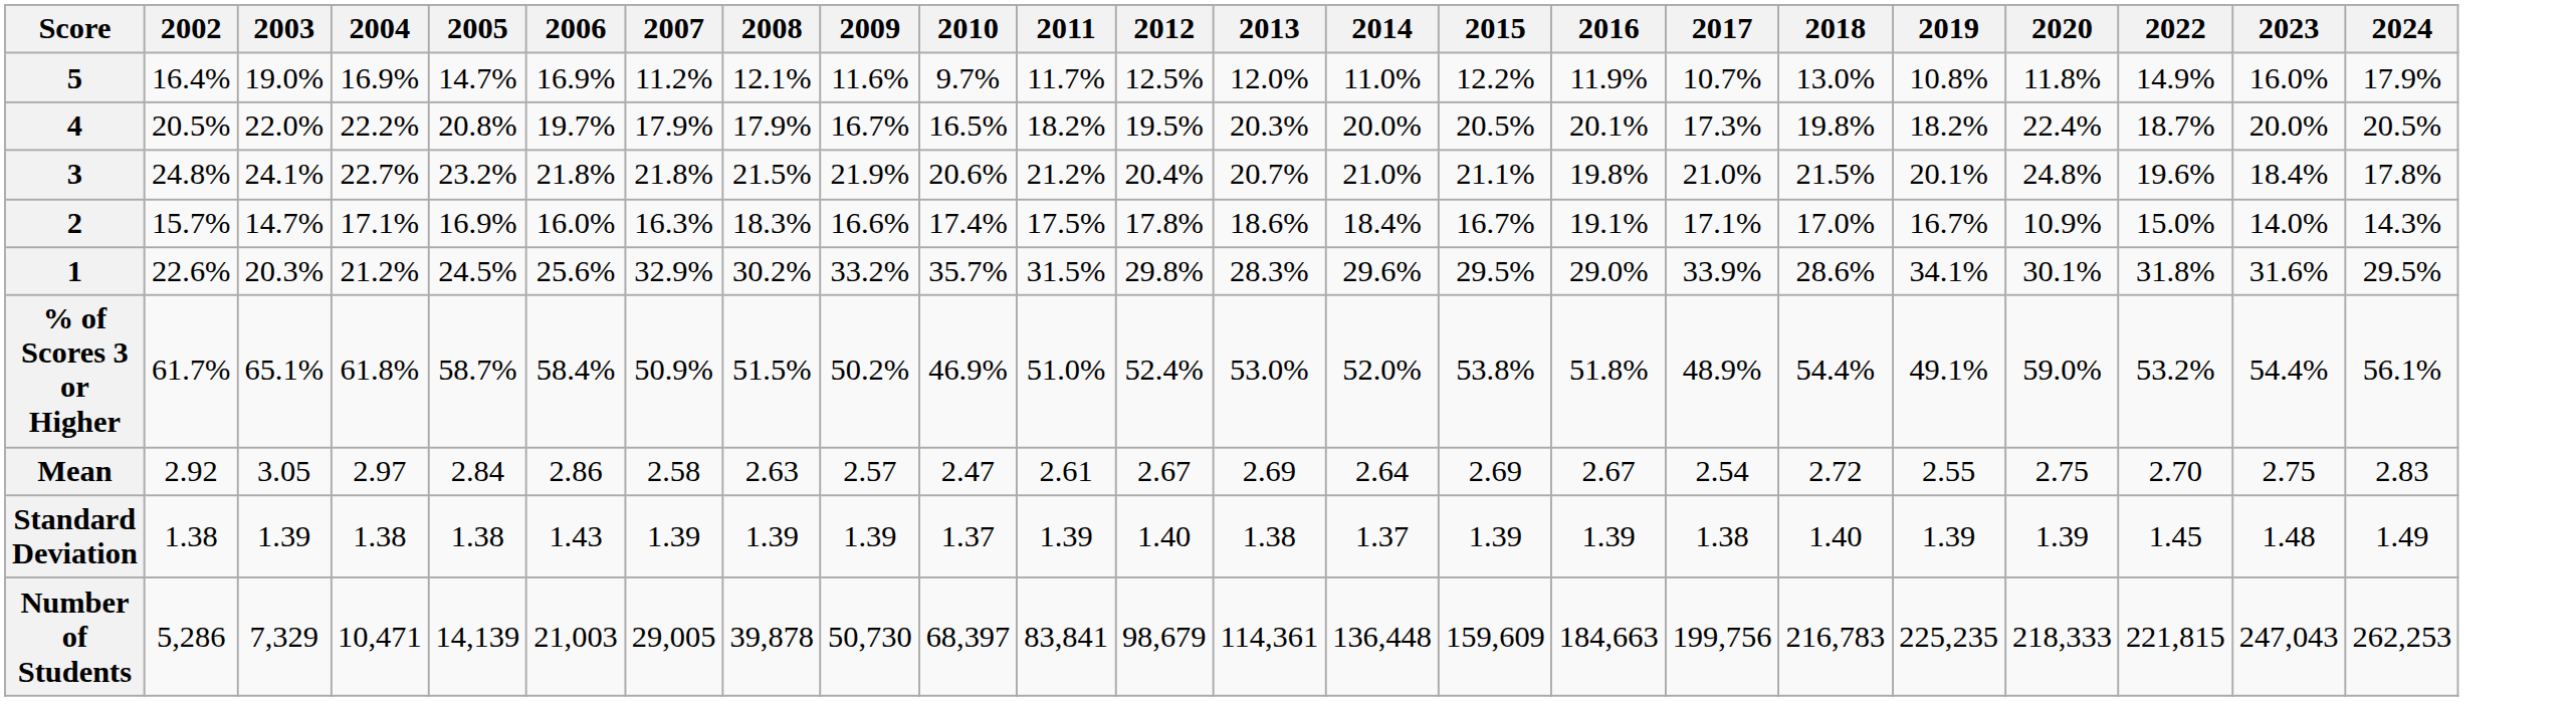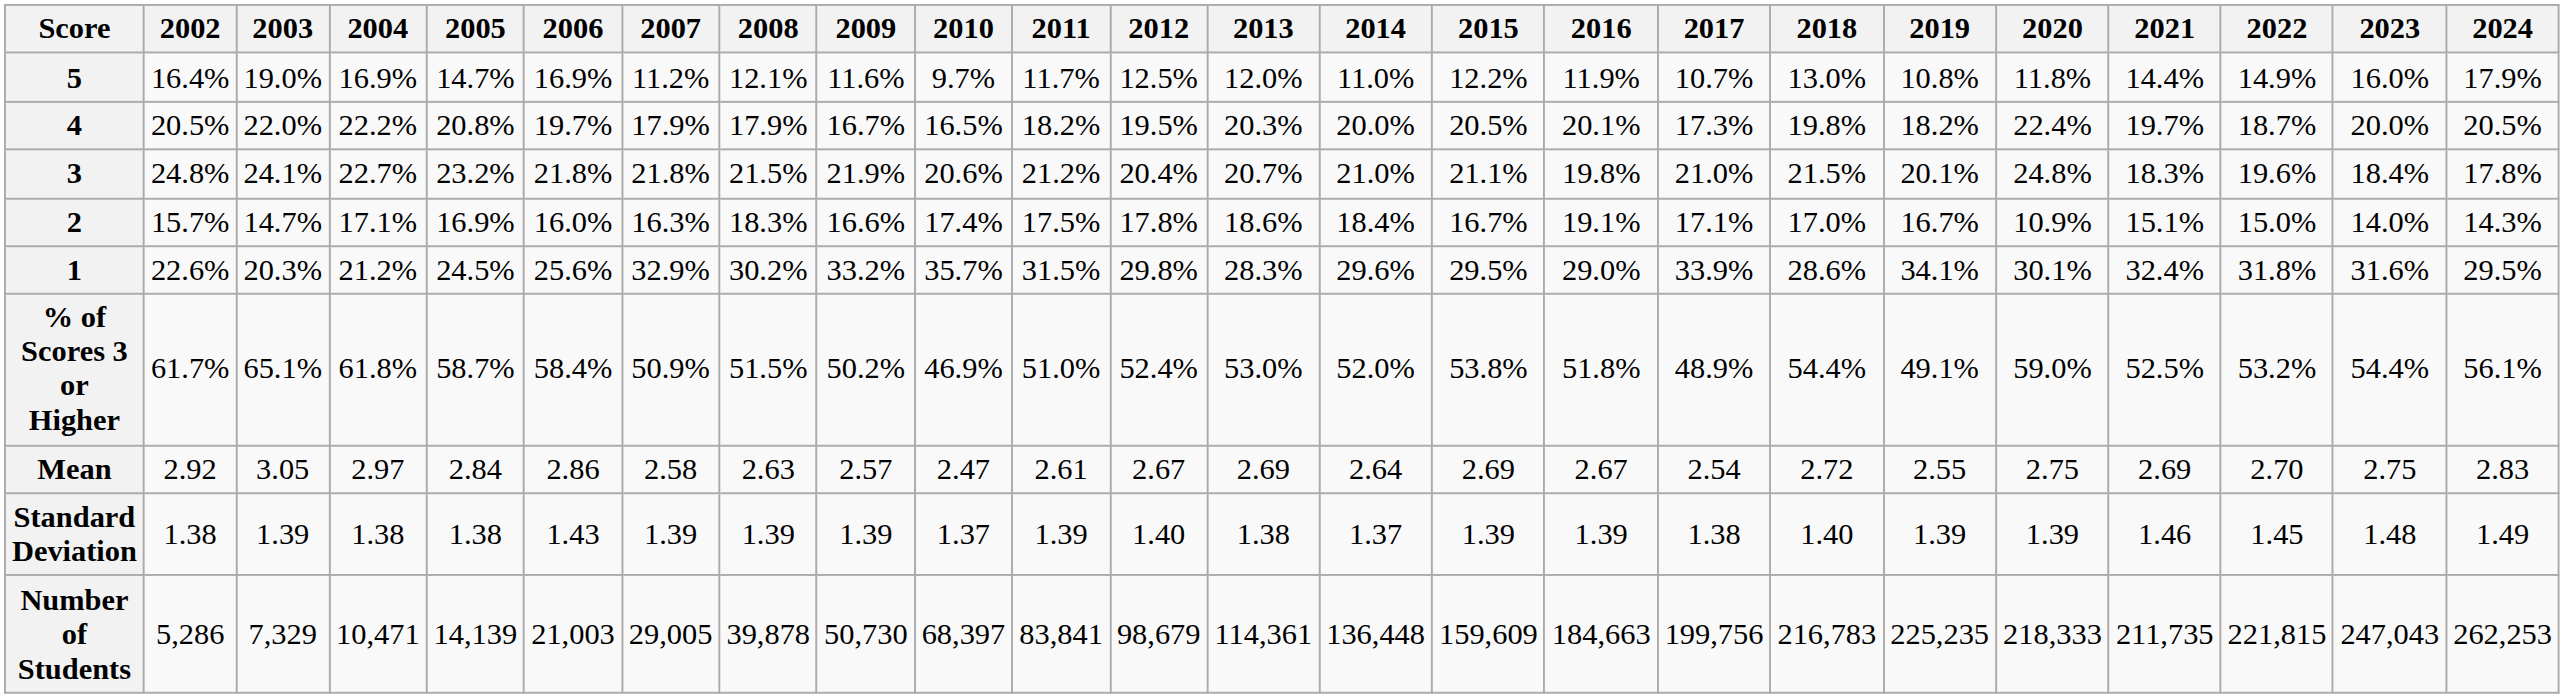 <table class="wikitable" border="1">
 <tr>
 <th>Score</th>
 <th>2002</th>
 <th>2003</th>
 <th>2004</th>
 <th>2005</th>
 <th>2006</th>
 <th>2007</th>
 <th>2008</th>
 <th>2009</th>
 <th>2010</th>
 <th>2011</th>
 <th>2012</th>
 <th>2013</th>
 <th>2014</th>
 <th>2015</th>
 <th>2016</th>
 <th>2017</th>
 <th>2018</th>
 <th>2019</th>
 <th>2020</th>
+<th>2021</th>
 <th>2022</th>
 <th>2023</th>
 <th>2024</th>
 </tr>
 <tr align="center">
 <th>5</th>
 <td>16.4%</td>
 <td>19.0%</td>
 <td>16.9%</td>
 <td>14.7%</td>
 <td>16.9%</td>
 <td>11.2%</td>
 <td>12.1%</td>
 <td>11.6%</td>
 <td>9.7%</td>
 <td>11.7%</td>
 <td>12.5%</td>
 <td>12.0%</td>
 <td>11.0%</td>
 <td>12.2%</td>
 <td>11.9%</td>
 <td>10.7%</td>
 <td>13.0%</td>
 <td>10.8%</td>
 <td>11.8%</td>
+<td>14.4%</td>
 <td>14.9%</td>
 <td>16.0%</td>
 <td>17.9%</td>
 </tr>
 <tr align="center">
 <th>4</th>
 <td>20.5%</td>
 <td>22.0%</td>
 <td>22.2%</td>
 <td>20.8%</td>
 <td>19.7%</td>
 <td>17.9%</td>
 <td>17.9%</td>
 <td>16.7%</td>
 <td>16.5%</td>
 <td>18.2%</td>
 <td>19.5%</td>
 <td>20.3%</td>
 <td>20.0%</td>
 <td>20.5%</td>
 <td>20.1%</td>
 <td>17.3%</td>
 <td>19.8%</td>
 <td>18.2%</td>
 <td>22.4%</td>
+<td>19.7%</td>
 <td>18.7%</td>
 <td>20.0%</td>
 <td>20.5%</td>
 </tr>
 <tr align="center">
 <th>3</th>
 <td>24.8%</td>
 <td>24.1%</td>
 <td>22.7%</td>
 <td>23.2%</td>
 <td>21.8%</td>
 <td>21.8%</td>
 <td>21.5%</td>
 <td>21.9%</td>
 <td>20.6%</td>
 <td>21.2%</td>
 <td>20.4%</td>
 <td>20.7%</td>
 <td>21.0%</td>
 <td>21.1%</td>
 <td>19.8%</td>
 <td>21.0%</td>
 <td>21.5%</td>
 <td>20.1%</td>
 <td>24.8%</td>
+<td>18.3%</td>
 <td>19.6%</td>
 <td>18.4%</td>
 <td>17.8%</td>
 </tr>
 <tr align="center">
 <th>2</th>
 <td>15.7%</td>
 <td>14.7%</td>
 <td>17.1%</td>
 <td>16.9%</td>
 <td>16.0%</td>
 <td>16.3%</td>
 <td>18.3%</td>
 <td>16.6%</td>
 <td>17.4%</td>
 <td>17.5%</td>
 <td>17.8%</td>
 <td>18.6%</td>
 <td>18.4%</td>
 <td>16.7%</td>
 <td>19.1%</td>
 <td>17.1%</td>
 <td>17.0%</td>
 <td>16.7%</td>
 <td>10.9%</td>
+<td>15.1%</td>
 <td>15.0%</td>
 <td>14.0%</td>
 <td>14.3%</td>
 </tr>
 <tr align="center">
 <th>1</th>
 <td>22.6%</td>
 <td>20.3%</td>
 <td>21.2%</td>
 <td>24.5%</td>
 <td>25.6%</td>
 <td>32.9%</td>
 <td>30.2%</td>
 <td>33.2%</td>
 <td>35.7%</td>
 <td>31.5%</td>
 <td>29.8%</td>
 <td>28.3%</td>
 <td>29.6%</td>
 <td>29.5%</td>
 <td>29.0%</td>
 <td>33.9%</td>
 <td>28.6%</td>
 <td>34.1%</td>
 <td>30.1%</td>
+<td>32.4%</td>
 <td>31.8%</td>
 <td>31.6%</td>
 <td>29.5%</td>
 </tr>
 <tr align="center">
 <th>% of Scores 3 or Higher</th>
 <td>61.7%</td>
 <td>65.1%</td>
 <td>61.8%</td>
 <td>58.7%</td>
 <td>58.4%</td>
 <td>50.9%</td>
 <td>51.5%</td>
 <td>50.2%</td>
 <td>46.9%</td>
 <td>51.0%</td>
 <td>52.4%</td>
 <td>53.0%</td>
 <td>52.0%</td>
 <td>53.8%</td>
 <td>51.8%</td>
 <td>48.9%</td>
 <td>54.4%</td>
 <td>49.1%</td>
 <td>59.0%</td>
+<td>52.5%</td>
 <td>53.2%</td>
 <td>54.4%</td>
 <td>56.1%</td>
 </tr>
 <tr align="center">
 <th>Mean</th>
 <td>2.92</td>
 <td>3.05</td>
 <td>2.97</td>
 <td>2.84</td>
 <td>2.86</td>
 <td>2.58</td>
 <td>2.63</td>
 <td>2.57</td>
 <td>2.47</td>
 <td>2.61</td>
 <td>2.67</td>
 <td>2.69</td>
 <td>2.64</td>
 <td>2.69</td>
 <td>2.67</td>
 <td>2.54</td>
 <td>2.72</td>
 <td>2.55</td>
 <td>2.75</td>
+<td>2.69</td>
 <td>2.70</td>
 <td>2.75</td>
 <td>2.83</td>
 </tr>
 <tr align="center">
 <th>Standard Deviation</th>
 <td>1.38</td>
 <td>1.39</td>
 <td>1.38</td>
 <td>1.38</td>
 <td>1.43</td>
 <td>1.39</td>
 <td>1.39</td>
 <td>1.39</td>
 <td>1.37</td>
 <td>1.39</td>
 <td>1.40</td>
 <td>1.38</td>
 <td>1.37</td>
 <td>1.39</td>
 <td>1.39</td>
 <td>1.38</td>
 <td>1.40</td>
 <td>1.39</td>
 <td>1.39</td>
+<td>1.46</td>
 <td>1.45</td>
 <td>1.48</td>
 <td>1.49</td>
 </tr>
 <tr align="center">
 <th>Number of Students</th>
 <td>5,286</td>
 <td>7,329</td>
 <td>10,471</td>
 <td>14,139</td>
 <td>21,003</td>
 <td>29,005</td>
 <td>39,878</td>
 <td>50,730</td>
 <td>68,397</td>
 <td>83,841</td>
 <td>98,679</td>
 <td>114,361</td>
 <td>136,448</td>
 <td>159,609</td>
 <td>184,663</td>
 <td>199,756</td>
 <td>216,783</td>
 <td>225,235</td>
 <td>218,333</td>
+<td>211,735</td>
 <td>221,815</td>
 <td>247,043</td>
 <td>262,253</td>
 </tr>
 </table>
